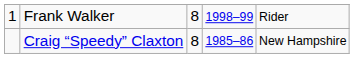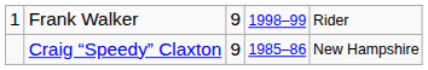 <table class="wikitable">
 <tr>
 </tr>
 <tr>
 <td>1</td>
 <td>Frank Walker</td>
-<td>8</td>
+<td>9</td>
 <td style="font-size:80%;"><a href='#'>1998–99</a></td>
 <td style="font-size:80%;">Rider</td>
 </tr>
 <tr>
 <td></td>
 <td><a href='#'>Craig “Speedy” Claxton</a></td>
-<td>8</td>
+<td>9</td>
 <td style="font-size:80%;"><a href='#'>1985–86</a></td>
 <td style="font-size:80%;">New Hampshire</td>
 </tr>
 </table>
